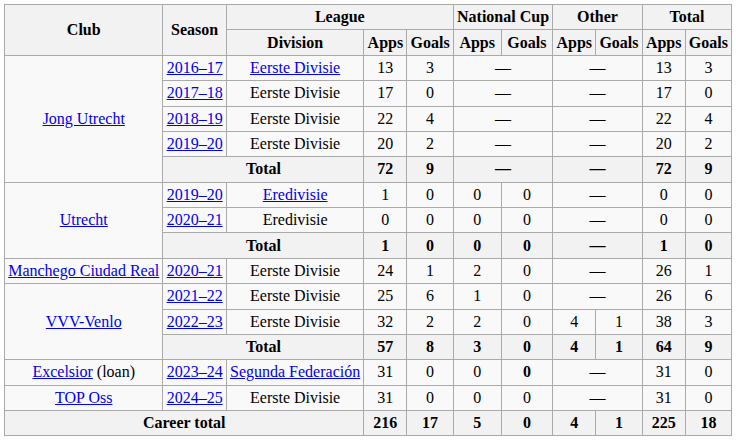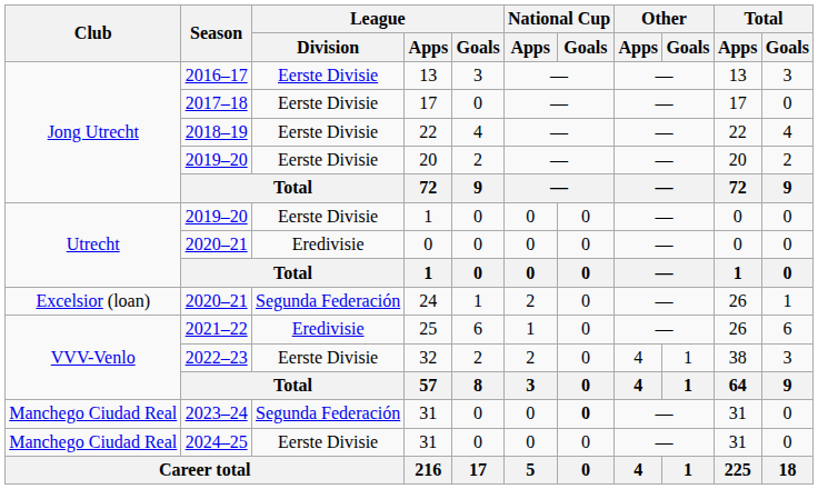 <table class="wikitable" style="text-align:center">
 <tr>
 <th rowspan="2">Club</th>
 <th rowspan="2">Season</th>
 <th colspan="3">League</th>
 <th colspan="2">National Cup</th>
 <th colspan="2">Other</th>
 <th colspan="2">Total</th>
 </tr>
 <tr>
 <th>Division</th>
 <th>Apps</th>
 <th>Goals</th>
 <th>Apps</th>
 <th>Goals</th>
 <th>Apps</th>
 <th>Goals</th>
 <th>Apps</th>
 <th>Goals</th>
 </tr>
 <tr>
 <td rowspan="5"><a href='#'>Jong Utrecht</a></td>
 <td><a href='#'>2016–17</a></td>
 <td><a href='#'>Eerste Divisie</a></td>
 <td>13</td>
 <td>3</td>
 <td colspan="2">—</td>
 <td colspan="2">—</td>
 <td>13</td>
 <td>3</td>
 </tr>
 <tr>
 <td><a href='#'>2017–18</a></td>
 <td>Eerste Divisie</td>
 <td>17</td>
 <td>0</td>
 <td colspan="2">—</td>
 <td colspan="2">—</td>
 <td>17</td>
 <td>0</td>
 </tr>
 <tr>
 <td><a href='#'>2018–19</a></td>
 <td>Eerste Divisie</td>
 <td>22</td>
 <td>4</td>
 <td colspan="2">—</td>
 <td colspan="2">—</td>
 <td>22</td>
 <td>4</td>
 </tr>
 <tr>
 <td><a href='#'>2019–20</a></td>
 <td>Eerste Divisie</td>
 <td>20</td>
 <td>2</td>
 <td colspan="2">—</td>
 <td colspan="2">—</td>
 <td>20</td>
 <td>2</td>
 </tr>
 <tr>
 <th colspan="2">Total</th>
 <th>72</th>
 <th>9</th>
 <th colspan="2">—</th>
 <th colspan="2">—</th>
 <th>72</th>
 <th>9</th>
 </tr>
 <tr>
 <td rowspan="3"><a href='#'>Utrecht</a></td>
 <td><a href='#'>2019–20</a></td>
-<td><a href='#'>Eredivisie</a></td>
+<td>Eerste Divisie</td>
 <td>1</td>
 <td>0</td>
 <td>0</td>
 <td>0</td>
 <td colspan="2">—</td>
 <td>0</td>
 <td>0</td>
 </tr>
 <tr>
 <td><a href='#'>2020–21</a></td>
 <td>Eredivisie</td>
 <td>0</td>
 <td>0</td>
 <td>0</td>
 <td>0</td>
 <td colspan="2">—</td>
 <td>0</td>
 <td>0</td>
 </tr>
 <tr>
 <th colspan="2">Total</th>
 <th>1</th>
 <th>0</th>
 <th>0</th>
 <th>0</th>
 <th colspan="2">—</th>
 <th>1</th>
 <th>0</th>
 </tr>
 <tr>
-<td><a href='#'>Manchego Ciudad Real</a></td>
+<td><a href='#'>Excelsior</a> (loan)</td>
 <td><a href='#'>2020–21</a></td>
-<td>Eerste Divisie</td>
+<td><a href='#'>Segunda Federación</a></td>
 <td>24</td>
 <td>1</td>
 <td>2</td>
 <td>0</td>
 <td colspan="2">—</td>
 <td>26</td>
 <td>1</td>
 </tr>
 <tr>
 <td rowspan="3"><a href='#'>VVV-Venlo</a></td>
 <td><a href='#'>2021–22</a></td>
-<td>Eerste Divisie</td>
+<td><a href='#'>Eredivisie</a></td>
 <td>25</td>
 <td>6</td>
 <td>1</td>
 <td>0</td>
 <td colspan="2">—</td>
 <td>26</td>
 <td>6</td>
 </tr>
 <tr>
 <td><a href='#'>2022–23</a></td>
 <td>Eerste Divisie</td>
 <td>32</td>
 <td>2</td>
 <td>2</td>
 <td>0</td>
 <td>4</td>
 <td>1</td>
 <td>38</td>
 <td>3</td>
 </tr>
 <tr>
 <th colspan="2">Total</th>
 <th>57</th>
 <th>8</th>
 <th>3</th>
 <th>0</th>
 <th>4</th>
 <th>1</th>
 <th>64</th>
 <th>9</th>
 </tr>
 <tr>
-<td><a href='#'>Excelsior</a> (loan)</td>
+<td><a href='#'>Manchego Ciudad Real</a></td>
 <td><a href='#'>2023–24</a></td>
 <td><a href='#'>Segunda Federación</a></td>
 <td>31</td>
 <td>0</td>
 <td>0</td>
 <td><strong>0</strong></td>
 <td colspan="2">—</td>
 <td>31</td>
 <td>0</td>
 </tr>
 <tr>
-<td><a href='#'>TOP Oss</a></td>
+<td><a href='#'>Manchego Ciudad Real</a></td>
 <td><a href='#'>2024–25</a></td>
 <td>Eerste Divisie</td>
 <td>31</td>
 <td>0</td>
 <td>0</td>
 <td>0</td>
 <td colspan="2">—</td>
 <td>31</td>
 <td>0</td>
 </tr>
 <tr>
 <th colspan="3">Career total</th>
 <th>216</th>
 <th>17</th>
 <th>5</th>
 <th>0</th>
 <th>4</th>
 <th>1</th>
 <th>225</th>
 <th>18</th>
 </tr>
 </table>
